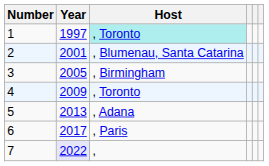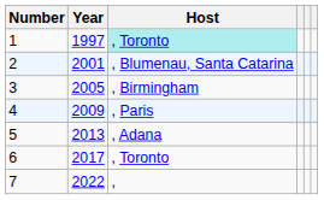 <table class="wikitable" style="font-size: 95%">
 <tr style="background:#efefef">
 <th>Number</th>
 <th>Year</th>
 <th>Host</th>
 <th></th>
 <th></th>
 <th></th>
 </tr>
 <tr>
 <td>1</td>
 <td><a href='#'>1997</a></td>
 <td style="background: paleturquoise;">, <a href='#'>Toronto</a></td>
 <td></td>
 <td></td>
 <td></td>
 </tr>
 <tr bgcolor=#EDF6FF>
 <td>2</td>
 <td><a href='#'>2001</a></td>
 <td>, <a href='#'>Blumenau, Santa Catarina</a></td>
 <td></td>
 <td></td>
 <td></td>
 </tr>
 <tr>
 <td>3</td>
 <td><a href='#'>2005</a></td>
 <td>, <a href='#'>Birmingham</a></td>
 <td></td>
 <td></td>
 <td></td>
 </tr>
 <tr bgcolor=#EDF6FF>
 <td>4</td>
 <td><a href='#'>2009</a></td>
-<td>, <a href='#'>Toronto</a></td>
+<td>, <a href='#'>Paris</a></td>
 <td></td>
 <td></td>
 <td></td>
 </tr>
 <tr>
 <td>5</td>
 <td><a href='#'>2013</a></td>
 <td>, <a href='#'>Adana</a></td>
 <td></td>
 <td></td>
 <td></td>
 </tr>
 <tr>
 <td>6</td>
 <td><a href='#'>2017</a></td>
-<td>, <a href='#'>Paris</a></td>
+<td>, <a href='#'>Toronto</a></td>
 <td></td>
 <td></td>
 <td></td>
 </tr>
 <tr>
 <td>7</td>
-<td style="background: lavender;"><a href='#'>2022</a></td>
+<td><a href='#'>2022</a></td>
 <td>, <a href='#'></a></td>
 <td></td>
 <td></td>
 <td></td>
 </tr>
 </table>
